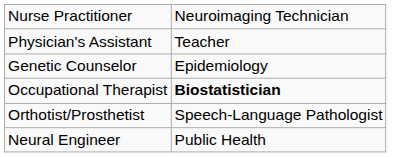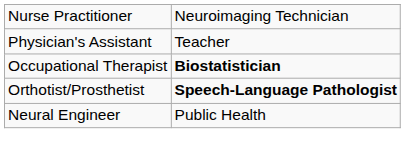 <table class="wikitable">
 <tr>
 <td>Nurse Practitioner</td>
 <td>Neuroimaging Technician</td>
 </tr>
 <tr>
 <td>Physician's Assistant</td>
 <td>Teacher</td>
 </tr>
 <tr>
-<td>Genetic Counselor</td>
-<td>Epidemiology</td>
-</tr>
-<tr>
 <td>Occupational Therapist</td>
 <td><strong>Biostatistician</strong></td>
 </tr>
 <tr>
 <td>Orthotist/Prosthetist</td>
-<td>Speech-Language Pathologist</td>
+<td><strong>Speech-Language Pathologist</strong></td>
 </tr>
 <tr>
 <td>Neural Engineer</td>
 <td>Public Health</td>
 </tr>
 </table>
